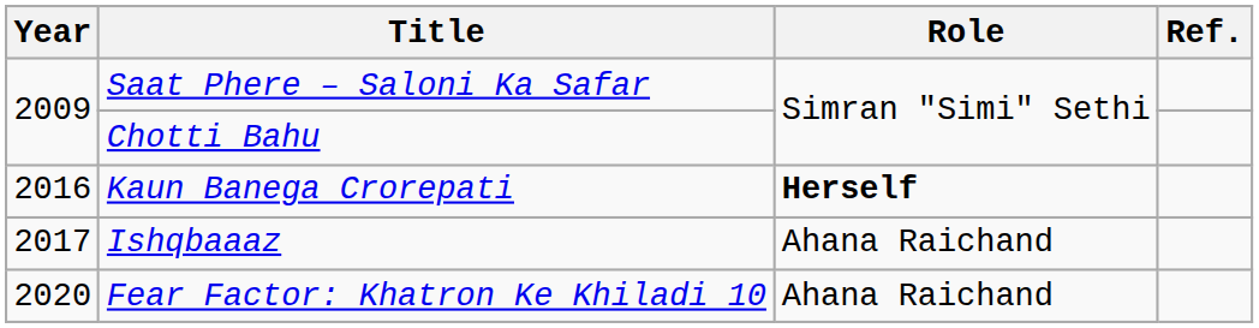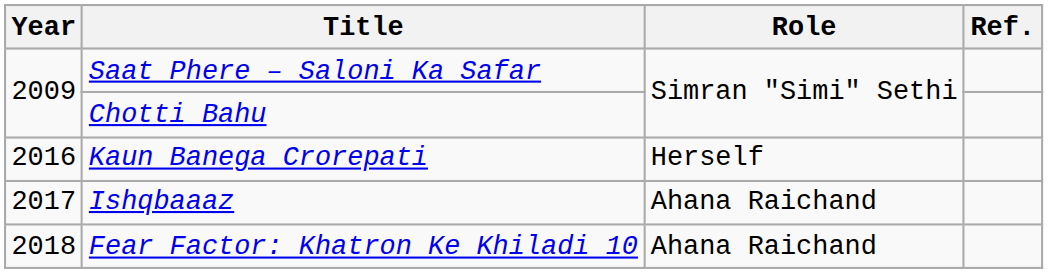 <table class="wikitable sortable">
 <tr>
 <th>Year</th>
 <th>Title</th>
 <th>Role</th>
 <th class="unsortable">Ref.</th>
 </tr>
 <tr>
 <td rowspan="2">2009</td>
 <td><em><a href='#'>Saat Phere – Saloni Ka Safar</a></em></td>
 <td rowspan="2">Simran "Simi" Sethi</td>
 <td></td>
 </tr>
 <tr>
 <td><em><a href='#'>Chotti Bahu</a></em></td>
 <td></td>
 </tr>
 <tr>
 <td>2016</td>
 <td><em><a href='#'>Kaun Banega Crorepati</a></em></td>
-<td><strong>Herself</strong></td>
+<td>Herself</td>
 <td></td>
 </tr>
 <tr>
 <td>2017</td>
 <td><em><a href='#'>Ishqbaaaz</a></em></td>
 <td>Ahana Raichand</td>
 <td></td>
 </tr>
 <tr>
-<td>2020</td>
+<td>2018</td>
 <td><em><a href='#'>Fear Factor: Khatron Ke Khiladi 10</a></em></td>
 <td>Ahana Raichand</td>
 <td></td>
 </tr>
 </table>
